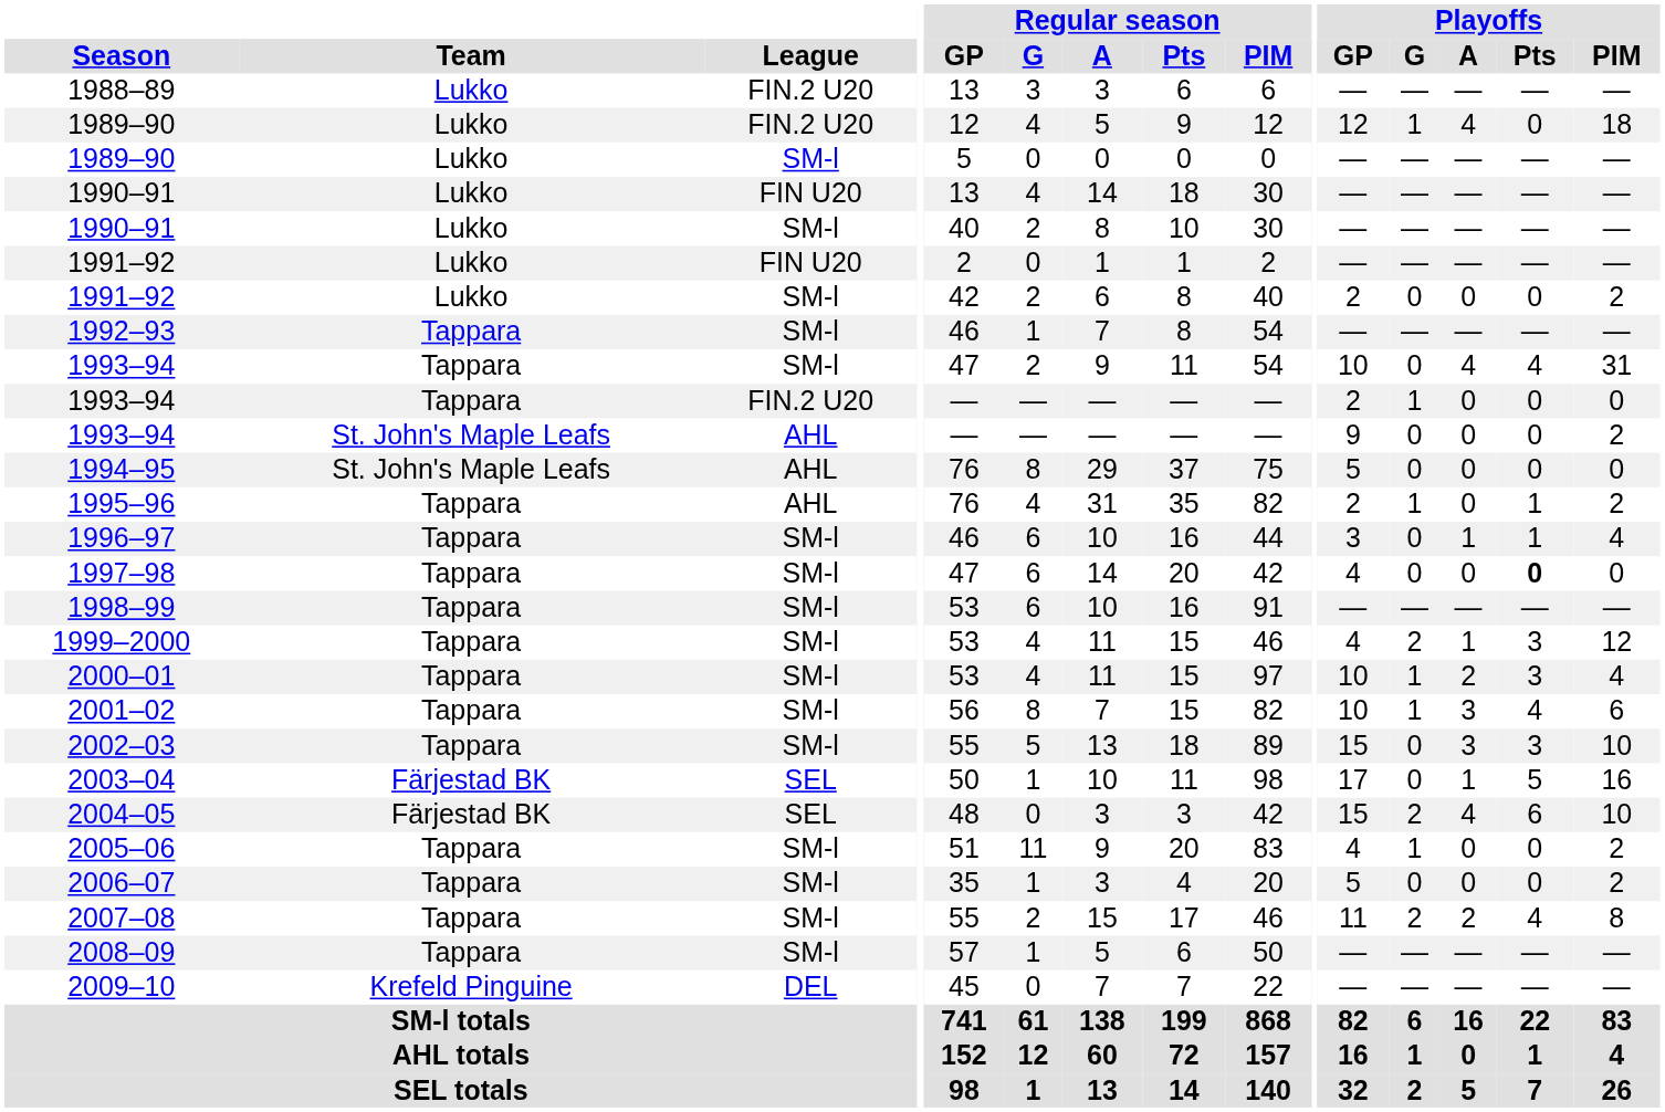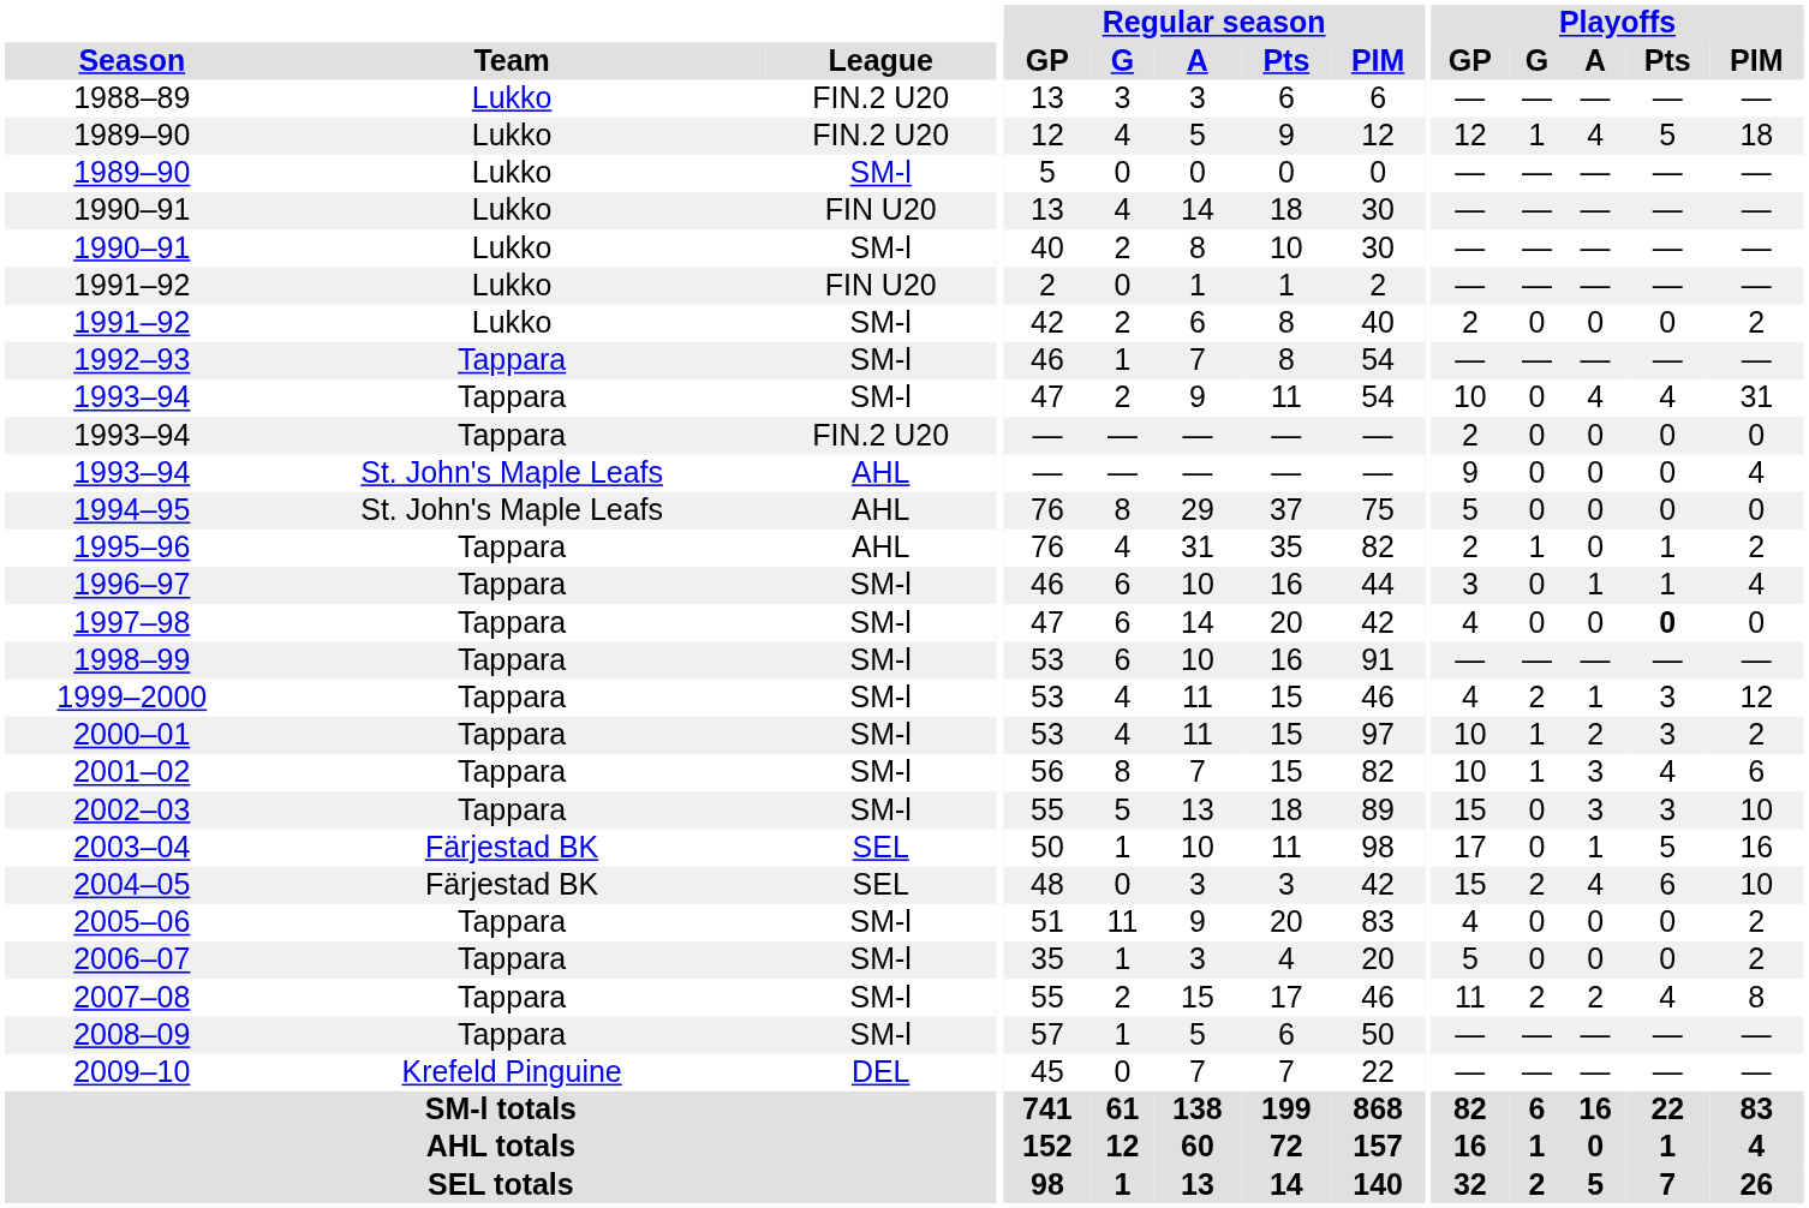 <table border="0" cellpadding="1" cellspacing="0" style="text-align:center; width:60em">
 <tr bgcolor="#e0e0e0">
 <th colspan="3"  bgcolor="#ffffff"></th>
 <th rowspan="99" bgcolor="#ffffff"></th>
 <th colspan="5"><a href='#'>Regular season</a></th>
 <th rowspan="99" bgcolor="#ffffff"></th>
 <th colspan="5"><a href='#'>Playoffs</a></th>
 </tr>
 <tr bgcolor="#e0e0e0">
 <th><a href='#'>Season</a></th>
 <th>Team</th>
 <th>League</th>
 <th>GP</th>
 <th><a href='#'>G</a></th>
 <th><a href='#'>A</a></th>
 <th><a href='#'>Pts</a></th>
 <th><a href='#'>PIM</a></th>
 <th>GP</th>
 <th>G</th>
 <th>A</th>
 <th>Pts</th>
 <th>PIM</th>
 </tr>
 <tr>
 <td>1988–89</td>
 <td><a href='#'>Lukko</a></td>
 <td>FIN.2 U20</td>
 <td>13</td>
 <td>3</td>
 <td>3</td>
 <td>6</td>
 <td>6</td>
 <td>—</td>
 <td>—</td>
 <td>—</td>
 <td>—</td>
 <td>—</td>
 </tr>
 <tr bgcolor="#f0f0f0">
 <td>1989–90</td>
 <td>Lukko</td>
 <td>FIN.2 U20</td>
 <td>12</td>
 <td>4</td>
 <td>5</td>
 <td>9</td>
 <td>12</td>
 <td>12</td>
 <td>1</td>
 <td>4</td>
-<td>0</td>
+<td>5</td>
 <td>18</td>
 </tr>
 <tr>
 <td><a href='#'>1989–90</a></td>
 <td>Lukko</td>
 <td><a href='#'>SM-l</a></td>
 <td>5</td>
 <td>0</td>
 <td>0</td>
 <td>0</td>
 <td>0</td>
 <td>—</td>
 <td>—</td>
 <td>—</td>
 <td>—</td>
 <td>—</td>
 </tr>
 <tr bgcolor="#f0f0f0">
 <td>1990–91</td>
 <td>Lukko</td>
 <td>FIN U20</td>
 <td>13</td>
 <td>4</td>
 <td>14</td>
 <td>18</td>
 <td>30</td>
 <td>—</td>
 <td>—</td>
 <td>—</td>
 <td>—</td>
 <td>—</td>
 </tr>
 <tr>
 <td><a href='#'>1990–91</a></td>
 <td>Lukko</td>
 <td>SM-l</td>
 <td>40</td>
 <td>2</td>
 <td>8</td>
 <td>10</td>
 <td>30</td>
 <td>—</td>
 <td>—</td>
 <td>—</td>
 <td>—</td>
 <td>—</td>
 </tr>
 <tr bgcolor="#f0f0f0">
 <td>1991–92</td>
 <td>Lukko</td>
 <td>FIN U20</td>
 <td>2</td>
 <td>0</td>
 <td>1</td>
 <td>1</td>
 <td>2</td>
 <td>—</td>
 <td>—</td>
 <td>—</td>
 <td>—</td>
 <td>—</td>
 </tr>
 <tr>
 <td><a href='#'>1991–92</a></td>
 <td>Lukko</td>
 <td>SM-l</td>
 <td>42</td>
 <td>2</td>
 <td>6</td>
 <td>8</td>
 <td>40</td>
 <td>2</td>
 <td>0</td>
 <td>0</td>
 <td>0</td>
 <td>2</td>
 </tr>
 <tr bgcolor="#f0f0f0">
 <td><a href='#'>1992–93</a></td>
 <td><a href='#'>Tappara</a></td>
 <td>SM-l</td>
 <td>46</td>
 <td>1</td>
 <td>7</td>
 <td>8</td>
 <td>54</td>
 <td>—</td>
 <td>—</td>
 <td>—</td>
 <td>—</td>
 <td>—</td>
 </tr>
 <tr>
 <td><a href='#'>1993–94</a></td>
 <td>Tappara</td>
 <td>SM-l</td>
 <td>47</td>
 <td>2</td>
 <td>9</td>
 <td>11</td>
 <td>54</td>
 <td>10</td>
 <td>0</td>
 <td>4</td>
 <td>4</td>
 <td>31</td>
 </tr>
 <tr bgcolor="#f0f0f0">
 <td>1993–94</td>
 <td>Tappara</td>
 <td>FIN.2 U20</td>
 <td>—</td>
 <td>—</td>
 <td>—</td>
 <td>—</td>
 <td>—</td>
 <td>2</td>
-<td>1</td>
+<td>0</td>
 <td>0</td>
 <td>0</td>
 <td>0</td>
 </tr>
 <tr>
 <td><a href='#'>1993–94</a></td>
 <td><a href='#'>St. John's Maple Leafs</a></td>
 <td><a href='#'>AHL</a></td>
 <td>—</td>
 <td>—</td>
 <td>—</td>
 <td>—</td>
 <td>—</td>
 <td>9</td>
 <td>0</td>
 <td>0</td>
 <td>0</td>
-<td>2</td>
+<td>4</td>
 </tr>
 <tr bgcolor="#f0f0f0">
 <td><a href='#'>1994–95</a></td>
 <td>St. John's Maple Leafs</td>
 <td>AHL</td>
 <td>76</td>
 <td>8</td>
 <td>29</td>
 <td>37</td>
 <td>75</td>
 <td>5</td>
 <td>0</td>
 <td>0</td>
 <td>0</td>
 <td>0</td>
 </tr>
 <tr>
 <td><a href='#'>1995–96</a></td>
 <td>Tappara</td>
 <td>AHL</td>
 <td>76</td>
 <td>4</td>
 <td>31</td>
 <td>35</td>
 <td>82</td>
 <td>2</td>
 <td>1</td>
 <td>0</td>
 <td>1</td>
 <td>2</td>
 </tr>
 <tr bgcolor="#f0f0f0">
 <td><a href='#'>1996–97</a></td>
 <td>Tappara</td>
 <td>SM-l</td>
 <td>46</td>
 <td>6</td>
 <td>10</td>
 <td>16</td>
 <td>44</td>
 <td>3</td>
 <td>0</td>
 <td>1</td>
 <td>1</td>
 <td>4</td>
 </tr>
 <tr>
 <td><a href='#'>1997–98</a></td>
 <td>Tappara</td>
 <td>SM-l</td>
 <td>47</td>
 <td>6</td>
 <td>14</td>
 <td>20</td>
 <td>42</td>
 <td>4</td>
 <td>0</td>
 <td>0</td>
 <td><strong>0</strong></td>
 <td>0</td>
 </tr>
 <tr bgcolor="#f0f0f0">
 <td><a href='#'>1998–99</a></td>
 <td>Tappara</td>
 <td>SM-l</td>
 <td>53</td>
 <td>6</td>
 <td>10</td>
 <td>16</td>
 <td>91</td>
 <td>—</td>
 <td>—</td>
 <td>—</td>
 <td>—</td>
 <td>—</td>
 </tr>
 <tr>
 <td><a href='#'>1999–2000</a></td>
 <td>Tappara</td>
 <td>SM-l</td>
 <td>53</td>
 <td>4</td>
 <td>11</td>
 <td>15</td>
 <td>46</td>
 <td>4</td>
 <td>2</td>
 <td>1</td>
 <td>3</td>
 <td>12</td>
 </tr>
 <tr bgcolor="#f0f0f0">
 <td><a href='#'>2000–01</a></td>
 <td>Tappara</td>
 <td>SM-l</td>
 <td>53</td>
 <td>4</td>
 <td>11</td>
 <td>15</td>
 <td>97</td>
 <td>10</td>
 <td>1</td>
 <td>2</td>
 <td>3</td>
-<td>4</td>
+<td>2</td>
 </tr>
 <tr>
 <td><a href='#'>2001–02</a></td>
 <td>Tappara</td>
 <td>SM-l</td>
 <td>56</td>
 <td>8</td>
 <td>7</td>
 <td>15</td>
 <td>82</td>
 <td>10</td>
 <td>1</td>
 <td>3</td>
 <td>4</td>
 <td>6</td>
 </tr>
 <tr bgcolor="#f0f0f0">
 <td><a href='#'>2002–03</a></td>
 <td>Tappara</td>
 <td>SM-l</td>
 <td>55</td>
 <td>5</td>
 <td>13</td>
 <td>18</td>
 <td>89</td>
 <td>15</td>
 <td>0</td>
 <td>3</td>
 <td>3</td>
 <td>10</td>
 </tr>
 <tr>
 <td><a href='#'>2003–04</a></td>
 <td><a href='#'>Färjestad BK</a></td>
 <td><a href='#'>SEL</a></td>
 <td>50</td>
 <td>1</td>
 <td>10</td>
 <td>11</td>
 <td>98</td>
 <td>17</td>
 <td>0</td>
 <td>1</td>
 <td>5</td>
 <td>16</td>
 </tr>
 <tr bgcolor="#f0f0f0">
 <td><a href='#'>2004–05</a></td>
 <td>Färjestad BK</td>
 <td>SEL</td>
 <td>48</td>
 <td>0</td>
 <td>3</td>
 <td>3</td>
 <td>42</td>
 <td>15</td>
 <td>2</td>
 <td>4</td>
 <td>6</td>
 <td>10</td>
 </tr>
 <tr>
 <td><a href='#'>2005–06</a></td>
 <td>Tappara</td>
 <td>SM-l</td>
 <td>51</td>
 <td>11</td>
 <td>9</td>
 <td>20</td>
 <td>83</td>
 <td>4</td>
-<td>1</td>
+<td>0</td>
 <td>0</td>
 <td>0</td>
 <td>2</td>
 </tr>
 <tr bgcolor="#f0f0f0">
 <td><a href='#'>2006–07</a></td>
 <td>Tappara</td>
 <td>SM-l</td>
 <td>35</td>
 <td>1</td>
 <td>3</td>
 <td>4</td>
 <td>20</td>
 <td>5</td>
 <td>0</td>
 <td>0</td>
 <td>0</td>
 <td>2</td>
 </tr>
 <tr>
 <td><a href='#'>2007–08</a></td>
 <td>Tappara</td>
 <td>SM-l</td>
 <td>55</td>
 <td>2</td>
 <td>15</td>
 <td>17</td>
 <td>46</td>
 <td>11</td>
 <td>2</td>
 <td>2</td>
 <td>4</td>
 <td>8</td>
 </tr>
 <tr bgcolor="#f0f0f0">
 <td><a href='#'>2008–09</a></td>
 <td>Tappara</td>
 <td>SM-l</td>
 <td>57</td>
 <td>1</td>
 <td>5</td>
 <td>6</td>
 <td>50</td>
 <td>—</td>
 <td>—</td>
 <td>—</td>
 <td>—</td>
 <td>—</td>
 </tr>
 <tr>
 <td><a href='#'>2009–10</a></td>
 <td><a href='#'>Krefeld Pinguine</a></td>
 <td><a href='#'>DEL</a></td>
 <td>45</td>
 <td>0</td>
 <td>7</td>
 <td>7</td>
 <td>22</td>
 <td>—</td>
 <td>—</td>
 <td>—</td>
 <td>—</td>
 <td>—</td>
 </tr>
 <tr bgcolor="#e0e0e0">
 <th colspan="3">SM-l totals</th>
 <th>741</th>
 <th>61</th>
 <th>138</th>
 <th>199</th>
 <th>868</th>
 <th>82</th>
 <th>6</th>
 <th>16</th>
 <th>22</th>
 <th>83</th>
 </tr>
 <tr bgcolor="#e0e0e0">
 <th colspan="3">AHL totals</th>
 <th>152</th>
 <th>12</th>
 <th>60</th>
 <th>72</th>
 <th>157</th>
 <th>16</th>
 <th>1</th>
 <th>0</th>
 <th>1</th>
 <th>4</th>
 </tr>
 <tr bgcolor="#e0e0e0">
 <th colspan="3">SEL totals</th>
 <th>98</th>
 <th>1</th>
 <th>13</th>
 <th>14</th>
 <th>140</th>
 <th>32</th>
 <th>2</th>
 <th>5</th>
 <th>7</th>
 <th>26</th>
 </tr>
 </table>
